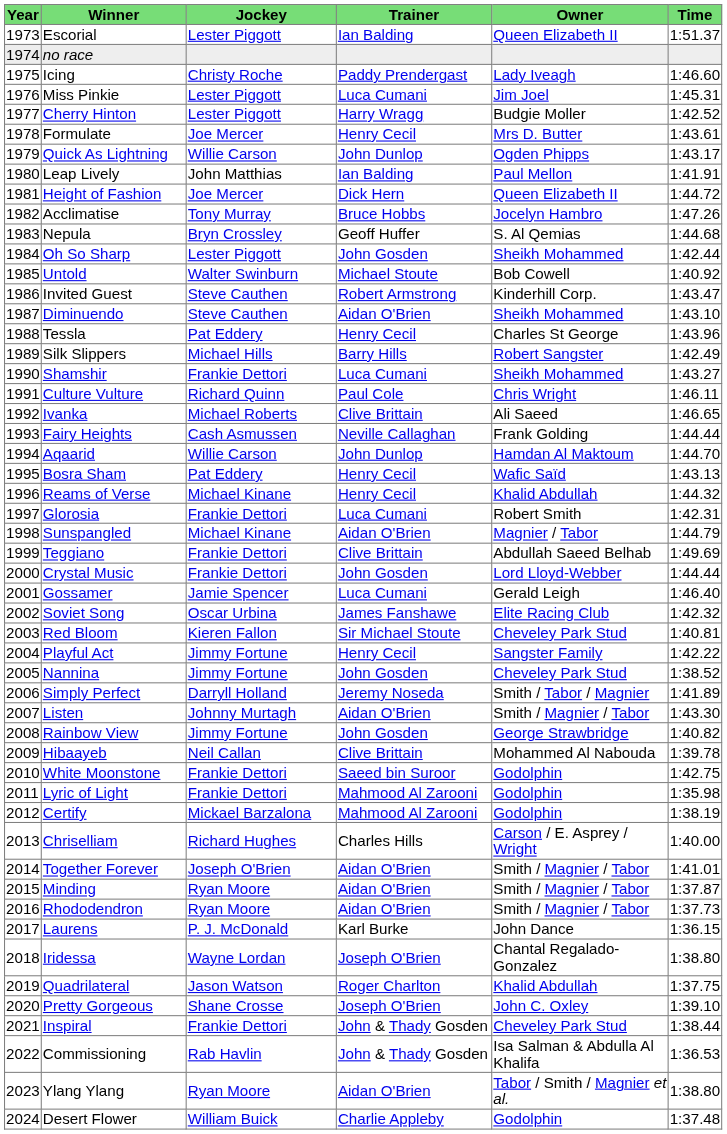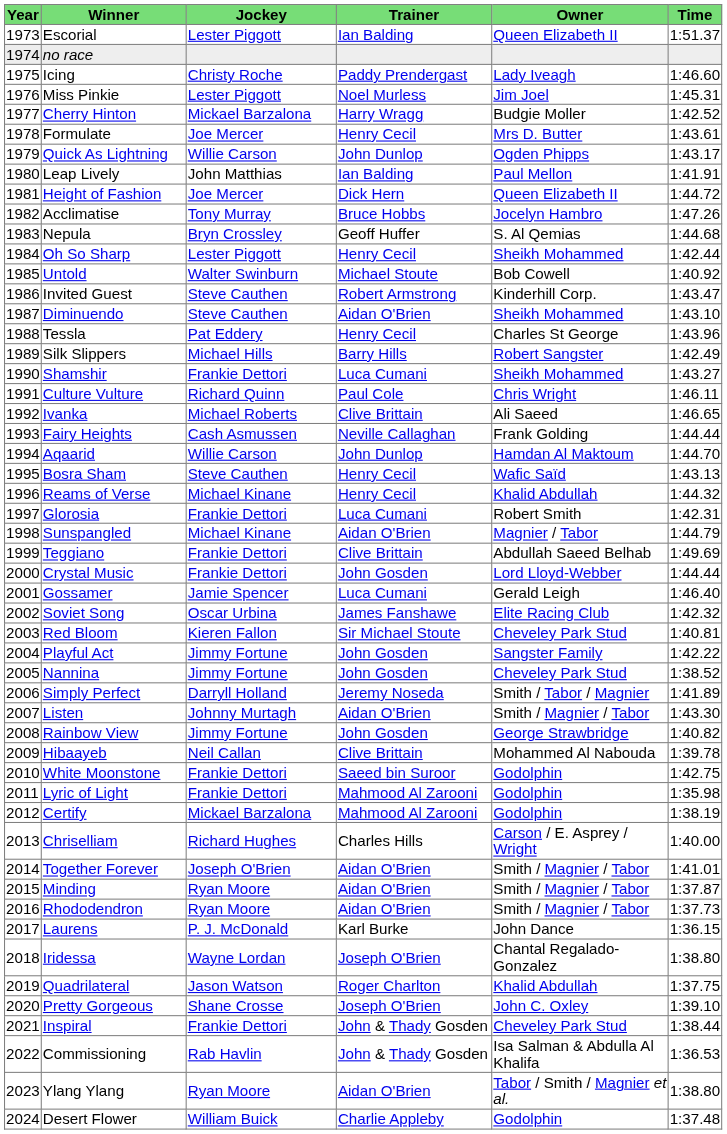 <table class = "sortable" | border="1" style="border-collapse: collapse; font-size:90%">
 <tr bgcolor="#77dd77" align="center">
 <th>Year</th>
 <th>Winner</th>
 <th>Jockey</th>
 <th>Trainer</th>
 <th>Owner</th>
 <th>Time</th>
 </tr>
 <tr>
 <td>1973</td>
 <td width=135px>Escorial</td>
 <td width=140px><a href='#'>Lester Piggott</a></td>
 <td width=145px><a href='#'>Ian Balding</a></td>
 <td width=165px><a href='#'>Queen Elizabeth II</a></td>
 <td>1:51.37</td>
 </tr>
 <tr bgcolor="#eeeeee">
 <td>1974</td>
 <td><em>no race</em> </td>
 <td></td>
 <td></td>
 <td></td>
 <td></td>
 </tr>
 <tr>
 <td>1975</td>
 <td>Icing</td>
 <td><a href='#'>Christy Roche</a></td>
 <td><a href='#'>Paddy Prendergast</a></td>
 <td><a href='#'>Lady Iveagh</a></td>
 <td>1:46.60</td>
 </tr>
 <tr>
 <td>1976</td>
 <td>Miss Pinkie</td>
 <td><a href='#'>Lester Piggott</a></td>
-<td><a href='#'>Luca Cumani</a></td>
+<td><a href='#'>Noel Murless</a></td>
 <td><a href='#'>Jim Joel</a></td>
 <td>1:45.31</td>
 </tr>
 <tr>
 <td>1977</td>
 <td><a href='#'>Cherry Hinton</a></td>
-<td><a href='#'>Lester Piggott</a></td>
+<td><a href='#'>Mickael Barzalona</a></td>
 <td><a href='#'>Harry Wragg</a></td>
 <td>Budgie Moller</td>
 <td>1:42.52</td>
 </tr>
 <tr>
 <td>1978</td>
 <td>Formulate</td>
 <td><a href='#'>Joe Mercer</a></td>
 <td><a href='#'>Henry Cecil</a></td>
 <td><a href='#'>Mrs D. Butter</a></td>
 <td>1:43.61</td>
 </tr>
 <tr>
 <td>1979</td>
 <td><a href='#'>Quick As Lightning</a></td>
 <td><a href='#'>Willie Carson</a></td>
 <td><a href='#'>John Dunlop</a></td>
 <td><a href='#'>Ogden Phipps</a></td>
 <td>1:43.17</td>
 </tr>
 <tr>
 <td>1980</td>
 <td>Leap Lively</td>
 <td>John Matthias</td>
 <td><a href='#'>Ian Balding</a></td>
 <td><a href='#'>Paul Mellon</a></td>
 <td>1:41.91</td>
 </tr>
 <tr>
 <td>1981</td>
 <td><a href='#'>Height of Fashion</a></td>
 <td><a href='#'>Joe Mercer</a></td>
 <td><a href='#'>Dick Hern</a></td>
 <td><a href='#'>Queen Elizabeth II</a></td>
 <td>1:44.72</td>
 </tr>
 <tr>
 <td>1982</td>
 <td>Acclimatise</td>
 <td><a href='#'>Tony Murray</a></td>
 <td><a href='#'>Bruce Hobbs</a></td>
 <td><a href='#'>Jocelyn Hambro</a></td>
 <td>1:47.26</td>
 </tr>
 <tr>
 <td>1983</td>
 <td>Nepula</td>
 <td><a href='#'>Bryn Crossley</a></td>
 <td>Geoff Huffer</td>
 <td>S. Al Qemias</td>
 <td>1:44.68</td>
 </tr>
 <tr>
 <td>1984</td>
 <td><a href='#'>Oh So Sharp</a></td>
 <td><a href='#'>Lester Piggott</a></td>
-<td><a href='#'>John Gosden</a></td>
+<td><a href='#'>Henry Cecil</a></td>
 <td><a href='#'>Sheikh Mohammed</a></td>
 <td>1:42.44</td>
 </tr>
 <tr>
 <td>1985</td>
 <td><a href='#'>Untold</a></td>
 <td><a href='#'>Walter Swinburn</a></td>
 <td><a href='#'>Michael Stoute</a></td>
 <td>Bob Cowell</td>
 <td>1:40.92</td>
 </tr>
 <tr>
 <td>1986</td>
 <td>Invited Guest</td>
 <td><a href='#'>Steve Cauthen</a></td>
 <td><a href='#'>Robert Armstrong</a></td>
 <td>Kinderhill Corp.</td>
 <td>1:43.47</td>
 </tr>
 <tr>
 <td>1987</td>
 <td><a href='#'>Diminuendo</a></td>
 <td><a href='#'>Steve Cauthen</a></td>
 <td><a href='#'>Aidan O'Brien</a></td>
 <td><a href='#'>Sheikh Mohammed</a></td>
 <td>1:43.10</td>
 </tr>
 <tr>
 <td>1988</td>
 <td>Tessla</td>
 <td><a href='#'>Pat Eddery</a></td>
 <td><a href='#'>Henry Cecil</a></td>
 <td>Charles St George</td>
 <td>1:43.96</td>
 </tr>
 <tr>
 <td>1989</td>
 <td>Silk Slippers</td>
 <td><a href='#'>Michael Hills</a></td>
 <td><a href='#'>Barry Hills</a></td>
 <td><a href='#'>Robert Sangster</a></td>
 <td>1:42.49</td>
 </tr>
 <tr>
 <td>1990</td>
 <td><a href='#'>Shamshir</a></td>
 <td><a href='#'>Frankie Dettori</a></td>
 <td><a href='#'>Luca Cumani</a></td>
 <td><a href='#'>Sheikh Mohammed</a></td>
 <td>1:43.27</td>
 </tr>
 <tr>
 <td>1991</td>
 <td><a href='#'>Culture Vulture</a> </td>
 <td><a href='#'>Richard Quinn</a></td>
 <td><a href='#'>Paul Cole</a></td>
 <td><a href='#'>Chris Wright</a></td>
 <td>1:46.11</td>
 </tr>
 <tr>
 <td>1992</td>
 <td><a href='#'>Ivanka</a></td>
 <td><a href='#'>Michael Roberts</a></td>
 <td><a href='#'>Clive Brittain</a></td>
 <td>Ali Saeed</td>
 <td>1:46.65</td>
 </tr>
 <tr>
 <td>1993</td>
 <td><a href='#'>Fairy Heights</a></td>
 <td><a href='#'>Cash Asmussen</a></td>
 <td><a href='#'>Neville Callaghan</a></td>
 <td>Frank Golding</td>
 <td>1:44.44</td>
 </tr>
 <tr>
 <td>1994</td>
 <td><a href='#'>Aqaarid</a></td>
 <td><a href='#'>Willie Carson</a></td>
 <td><a href='#'>John Dunlop</a></td>
 <td><a href='#'>Hamdan Al Maktoum</a></td>
 <td>1:44.70</td>
 </tr>
 <tr>
 <td>1995</td>
 <td><a href='#'>Bosra Sham</a></td>
-<td><a href='#'>Pat Eddery</a></td>
+<td><a href='#'>Steve Cauthen</a></td>
 <td><a href='#'>Henry Cecil</a></td>
 <td><a href='#'>Wafic Saïd</a></td>
 <td>1:43.13</td>
 </tr>
 <tr>
 <td>1996</td>
 <td><a href='#'>Reams of Verse</a></td>
 <td><a href='#'>Michael Kinane</a></td>
 <td><a href='#'>Henry Cecil</a></td>
 <td><a href='#'>Khalid Abdullah</a></td>
 <td>1:44.32</td>
 </tr>
 <tr>
 <td>1997</td>
 <td><a href='#'>Glorosia</a></td>
 <td><a href='#'>Frankie Dettori</a></td>
 <td><a href='#'>Luca Cumani</a></td>
 <td>Robert Smith</td>
 <td>1:42.31</td>
 </tr>
 <tr>
 <td>1998</td>
 <td><a href='#'>Sunspangled</a></td>
 <td><a href='#'>Michael Kinane</a></td>
 <td><a href='#'>Aidan O'Brien</a></td>
 <td><a href='#'>Magnier</a> / <a href='#'>Tabor</a></td>
 <td>1:44.79</td>
 </tr>
 <tr>
 <td>1999</td>
 <td><a href='#'>Teggiano</a></td>
 <td><a href='#'>Frankie Dettori</a></td>
 <td><a href='#'>Clive Brittain</a></td>
 <td>Abdullah Saeed Belhab</td>
 <td>1:49.69</td>
 </tr>
 <tr>
 <td>2000</td>
 <td><a href='#'>Crystal Music</a></td>
 <td><a href='#'>Frankie Dettori</a></td>
 <td><a href='#'>John Gosden</a></td>
 <td><a href='#'>Lord Lloyd-Webber</a></td>
 <td>1:44.44</td>
 </tr>
 <tr>
 <td>2001</td>
 <td><a href='#'>Gossamer</a></td>
 <td><a href='#'>Jamie Spencer</a></td>
 <td><a href='#'>Luca Cumani</a></td>
 <td>Gerald Leigh</td>
 <td>1:46.40</td>
 </tr>
 <tr>
 <td>2002</td>
 <td><a href='#'>Soviet Song</a></td>
 <td><a href='#'>Oscar Urbina</a></td>
 <td><a href='#'>James Fanshawe</a></td>
 <td><a href='#'>Elite Racing Club</a></td>
 <td>1:42.32</td>
 </tr>
 <tr>
 <td>2003</td>
 <td><a href='#'>Red Bloom</a></td>
 <td><a href='#'>Kieren Fallon</a></td>
 <td><a href='#'>Sir Michael Stoute</a></td>
 <td><a href='#'>Cheveley Park Stud</a></td>
 <td>1:40.81</td>
 </tr>
 <tr>
 <td>2004</td>
 <td><a href='#'>Playful Act</a></td>
 <td><a href='#'>Jimmy Fortune</a></td>
-<td><a href='#'>Henry Cecil</a></td>
+<td><a href='#'>John Gosden</a></td>
 <td><a href='#'>Sangster Family</a></td>
 <td>1:42.22</td>
 </tr>
 <tr>
 <td>2005</td>
 <td><a href='#'>Nannina</a></td>
 <td><a href='#'>Jimmy Fortune</a></td>
 <td><a href='#'>John Gosden</a></td>
 <td><a href='#'>Cheveley Park Stud</a></td>
 <td>1:38.52</td>
 </tr>
 <tr>
 <td>2006</td>
 <td><a href='#'>Simply Perfect</a></td>
 <td><a href='#'>Darryll Holland</a></td>
 <td><a href='#'>Jeremy Noseda</a></td>
 <td>Smith  / <a href='#'>Tabor</a> / <a href='#'>Magnier</a></td>
 <td>1:41.89</td>
 </tr>
 <tr>
 <td>2007</td>
 <td><a href='#'>Listen</a></td>
 <td><a href='#'>Johnny Murtagh</a></td>
 <td><a href='#'>Aidan O'Brien</a></td>
 <td>Smith  / <a href='#'>Magnier</a> / <a href='#'>Tabor</a></td>
 <td>1:43.30</td>
 </tr>
 <tr>
 <td>2008</td>
 <td><a href='#'>Rainbow View</a></td>
 <td><a href='#'>Jimmy Fortune</a></td>
 <td><a href='#'>John Gosden</a></td>
 <td><a href='#'>George Strawbridge</a></td>
 <td>1:40.82</td>
 </tr>
 <tr>
 <td>2009</td>
 <td><a href='#'>Hibaayeb</a></td>
 <td><a href='#'>Neil Callan</a></td>
 <td><a href='#'>Clive Brittain</a></td>
 <td>Mohammed Al Nabouda</td>
 <td>1:39.78</td>
 </tr>
 <tr>
 <td>2010</td>
 <td><a href='#'>White Moonstone</a></td>
 <td><a href='#'>Frankie Dettori</a></td>
 <td><a href='#'>Saeed bin Suroor</a></td>
 <td><a href='#'>Godolphin</a></td>
 <td>1:42.75</td>
 </tr>
 <tr>
 <td>2011</td>
 <td><a href='#'>Lyric of Light</a></td>
 <td><a href='#'>Frankie Dettori</a></td>
 <td><a href='#'>Mahmood Al Zarooni</a></td>
 <td><a href='#'>Godolphin</a></td>
 <td>1:35.98</td>
 </tr>
 <tr>
 <td>2012</td>
 <td><a href='#'>Certify</a></td>
 <td><a href='#'>Mickael Barzalona</a></td>
 <td><a href='#'>Mahmood Al Zarooni</a></td>
 <td><a href='#'>Godolphin</a></td>
 <td>1:38.19</td>
 </tr>
 <tr>
 <td>2013</td>
 <td><a href='#'>Chriselliam</a></td>
 <td><a href='#'>Richard Hughes</a></td>
 <td>Charles Hills</td>
 <td><a href='#'>Carson</a> / E. Asprey / <a href='#'>Wright</a></td>
 <td>1:40.00</td>
 </tr>
 <tr>
 <td>2014</td>
 <td><a href='#'>Together Forever</a></td>
 <td><a href='#'>Joseph O'Brien</a></td>
 <td><a href='#'>Aidan O'Brien</a></td>
 <td>Smith  / <a href='#'>Magnier</a> / <a href='#'>Tabor</a></td>
 <td>1:41.01</td>
 </tr>
 <tr>
 <td>2015</td>
 <td><a href='#'>Minding</a></td>
 <td><a href='#'>Ryan Moore</a></td>
 <td><a href='#'>Aidan O'Brien</a></td>
 <td>Smith  / <a href='#'>Magnier</a> / <a href='#'>Tabor</a></td>
 <td>1:37.87</td>
 </tr>
 <tr>
 <td>2016</td>
 <td><a href='#'>Rhododendron</a></td>
 <td><a href='#'>Ryan Moore</a></td>
 <td><a href='#'>Aidan O'Brien</a></td>
 <td>Smith  / <a href='#'>Magnier</a> / <a href='#'>Tabor</a></td>
 <td>1:37.73</td>
 </tr>
 <tr>
 <td>2017</td>
 <td><a href='#'>Laurens</a></td>
 <td><a href='#'>P. J. McDonald</a></td>
 <td>Karl Burke</td>
 <td>John Dance</td>
 <td>1:36.15</td>
 </tr>
 <tr>
 <td>2018</td>
 <td><a href='#'>Iridessa</a></td>
 <td><a href='#'>Wayne Lordan</a></td>
 <td><a href='#'>Joseph O'Brien</a></td>
 <td>Chantal Regalado-Gonzalez</td>
 <td>1:38.80</td>
 </tr>
 <tr>
 <td>2019</td>
 <td><a href='#'>Quadrilateral</a></td>
 <td><a href='#'>Jason Watson</a></td>
 <td><a href='#'>Roger Charlton</a></td>
 <td><a href='#'>Khalid Abdullah</a></td>
 <td>1:37.75</td>
 </tr>
 <tr>
 <td>2020</td>
 <td><a href='#'>Pretty Gorgeous</a></td>
 <td><a href='#'>Shane Crosse</a></td>
 <td><a href='#'>Joseph O'Brien</a></td>
 <td><a href='#'>John C. Oxley</a></td>
 <td>1:39.10</td>
 </tr>
 <tr>
 <td>2021</td>
 <td><a href='#'>Inspiral</a></td>
 <td><a href='#'>Frankie Dettori</a></td>
 <td><a href='#'>John</a> & <a href='#'>Thady</a> Gosden</td>
 <td><a href='#'>Cheveley Park Stud</a></td>
 <td>1:38.44</td>
 </tr>
 <tr>
 <td>2022</td>
 <td>Commissioning</td>
 <td><a href='#'>Rab Havlin</a></td>
 <td><a href='#'>John</a> & <a href='#'>Thady</a> Gosden</td>
 <td>Isa Salman & Abdulla Al Khalifa</td>
 <td>1:36.53</td>
 </tr>
 <tr>
 <td>2023</td>
 <td>Ylang Ylang</td>
 <td><a href='#'>Ryan Moore</a></td>
 <td><a href='#'>Aidan O'Brien</a></td>
 <td><a href='#'>Tabor</a> / Smith  / <a href='#'>Magnier</a> <em>et al.</em> </td>
 <td>1:38.80</td>
 </tr>
 <tr>
 <td>2024</td>
 <td>Desert Flower</td>
 <td><a href='#'>William Buick</a></td>
 <td><a href='#'>Charlie Appleby</a></td>
 <td><a href='#'>Godolphin</a></td>
 <td>1:37.48</td>
 </tr>
 </table>
